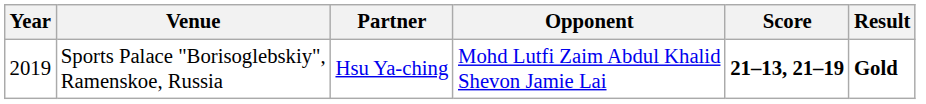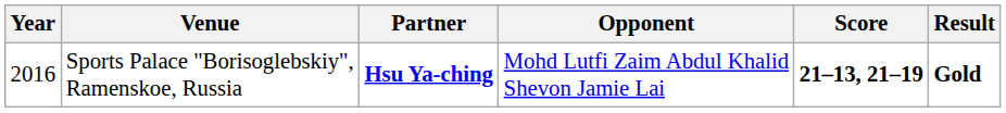 <table class="sortable wikitable" style="font-size: 90%;">
 <tr>
 <th>Year</th>
 <th>Venue</th>
 <th>Partner</th>
 <th>Opponent</th>
 <th>Score</th>
 <th>Result</th>
 </tr>
 <tr style="background:white">
-<td align="center">2019</td>
+<td align="center">2016</td>
 <td align="left">Sports Palace "Borisoglebskiy",<br>Ramenskoe, Russia</td>
-<td align="left"> <a href='#'>Hsu Ya-ching</a></td>
+<td align="left"><strong> <a href='#'>Hsu Ya-ching</a></strong></td>
 <td align="left"> <a href='#'>Mohd Lutfi Zaim Abdul Khalid</a><br> <a href='#'>Shevon Jamie Lai</a></td>
 <td align="left"><strong>21–13, 21–19</strong></td>
 <td style="text-align:left; background:white"> <strong>Gold</strong></td>
 </tr>
 </table>
